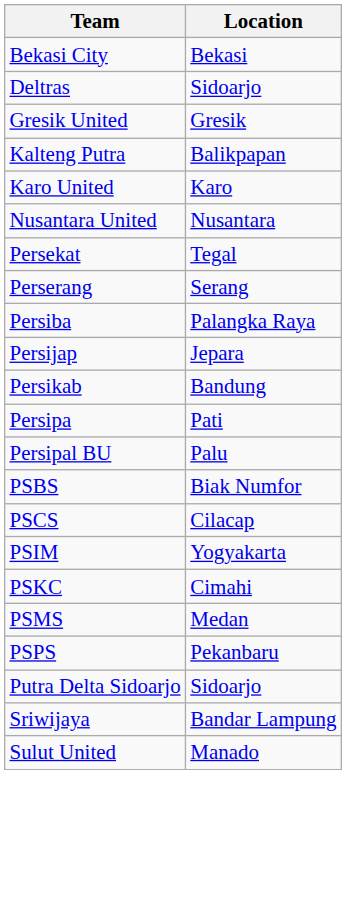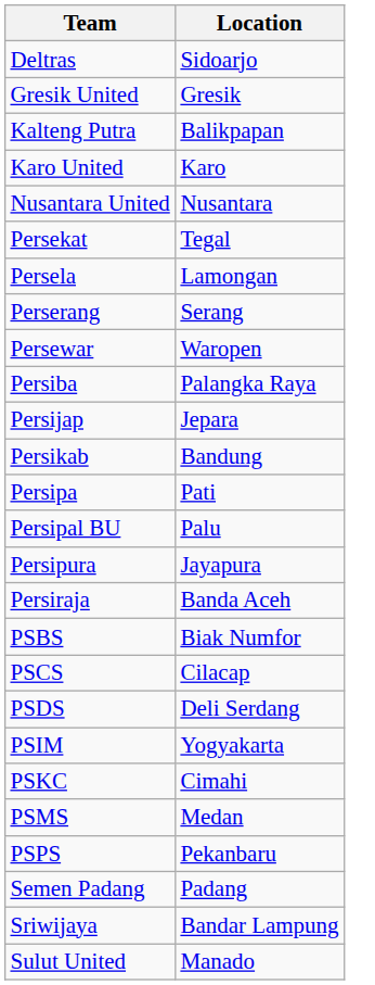 <table class="wikitable sortable">
 <tr>
 <th>Team</th>
 <th>Location</th>
-</tr>
-<tr>
-<td><a href='#'>Bekasi City</a></td>
-<td><a href='#'>Bekasi</a></td>
 </tr>
 <tr>
 <td><a href='#'>Deltras</a></td>
 <td><a href='#'>Sidoarjo</a></td>
 </tr>
 <tr>
 <td><a href='#'>Gresik United</a></td>
 <td><a href='#'>Gresik</a></td>
 </tr>
 <tr>
 <td><a href='#'>Kalteng Putra</a></td>
 <td><a href='#'>Balikpapan</a></td>
 </tr>
 <tr>
 <td><a href='#'>Karo United</a></td>
 <td><a href='#'>Karo</a></td>
 </tr>
 <tr>
 <td><a href='#'>Nusantara United</a></td>
 <td><a href='#'>Nusantara</a></td>
 </tr>
 <tr>
 <td><a href='#'>Persekat</a></td>
 <td><a href='#'>Tegal</a></td>
 </tr>
 <tr>
+<td><a href='#'>Persela</a></td>
+<td><a href='#'>Lamongan</a></td>
+</tr>
+<tr>
 <td><a href='#'>Perserang</a></td>
 <td><a href='#'>Serang</a></td>
+</tr>
+<tr>
+<td><a href='#'>Persewar</a></td>
+<td><a href='#'>Waropen</a></td>
 </tr>
 <tr>
 <td><a href='#'>Persiba</a></td>
 <td><a href='#'>Palangka Raya</a></td>
 </tr>
 <tr>
 <td><a href='#'>Persijap</a></td>
 <td><a href='#'>Jepara</a></td>
 </tr>
 <tr>
 <td><a href='#'>Persikab</a></td>
 <td><a href='#'>Bandung</a></td>
 </tr>
 <tr>
 <td><a href='#'>Persipa</a></td>
 <td><a href='#'>Pati</a></td>
 </tr>
 <tr>
 <td><a href='#'>Persipal BU</a></td>
 <td><a href='#'>Palu</a></td>
 </tr>
 <tr>
+<td><a href='#'>Persipura</a></td>
+<td><a href='#'>Jayapura</a></td>
+</tr>
+<tr>
+<td><a href='#'>Persiraja</a></td>
+<td><a href='#'>Banda Aceh</a></td>
+</tr>
+<tr>
 <td><a href='#'>PSBS</a></td>
 <td><a href='#'>Biak Numfor</a></td>
 </tr>
 <tr>
 <td><a href='#'>PSCS</a></td>
 <td><a href='#'>Cilacap</a></td>
+</tr>
+<tr>
+<td><a href='#'>PSDS</a></td>
+<td><a href='#'>Deli Serdang</a></td>
 </tr>
 <tr>
 <td><a href='#'>PSIM</a></td>
 <td><a href='#'>Yogyakarta</a></td>
 </tr>
 <tr>
 <td><a href='#'>PSKC</a></td>
 <td><a href='#'>Cimahi</a></td>
 </tr>
 <tr>
 <td><a href='#'>PSMS</a></td>
 <td><a href='#'>Medan</a></td>
 </tr>
 <tr>
 <td><a href='#'>PSPS</a></td>
 <td><a href='#'>Pekanbaru</a></td>
 </tr>
 <tr>
-<td><a href='#'>Putra Delta Sidoarjo</a></td>
-<td><a href='#'>Sidoarjo</a></td>
+<td><a href='#'>Semen Padang</a></td>
+<td><a href='#'>Padang</a></td>
 </tr>
 <tr>
 <td><a href='#'>Sriwijaya</a></td>
 <td><a href='#'>Bandar Lampung</a></td>
 </tr>
 <tr>
 <td><a href='#'>Sulut United</a></td>
 <td><a href='#'>Manado</a></td>
 </tr>
 </table>
